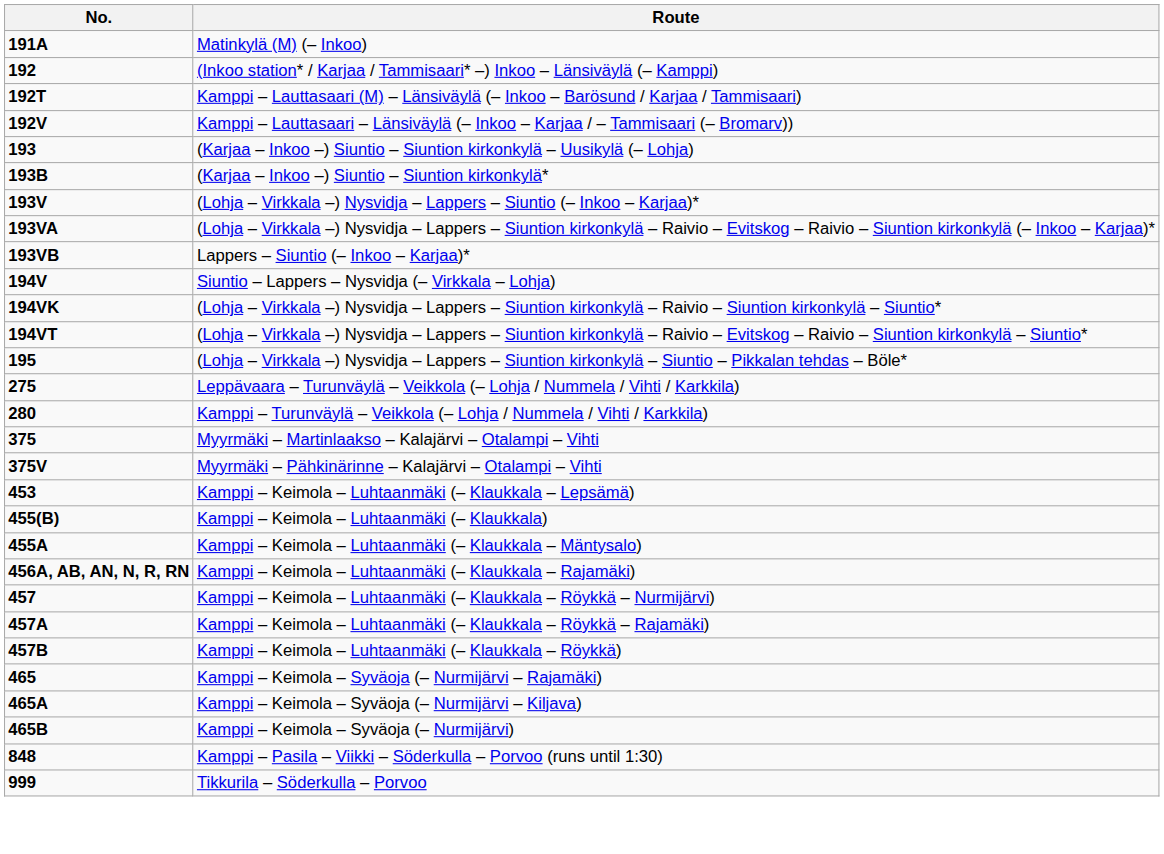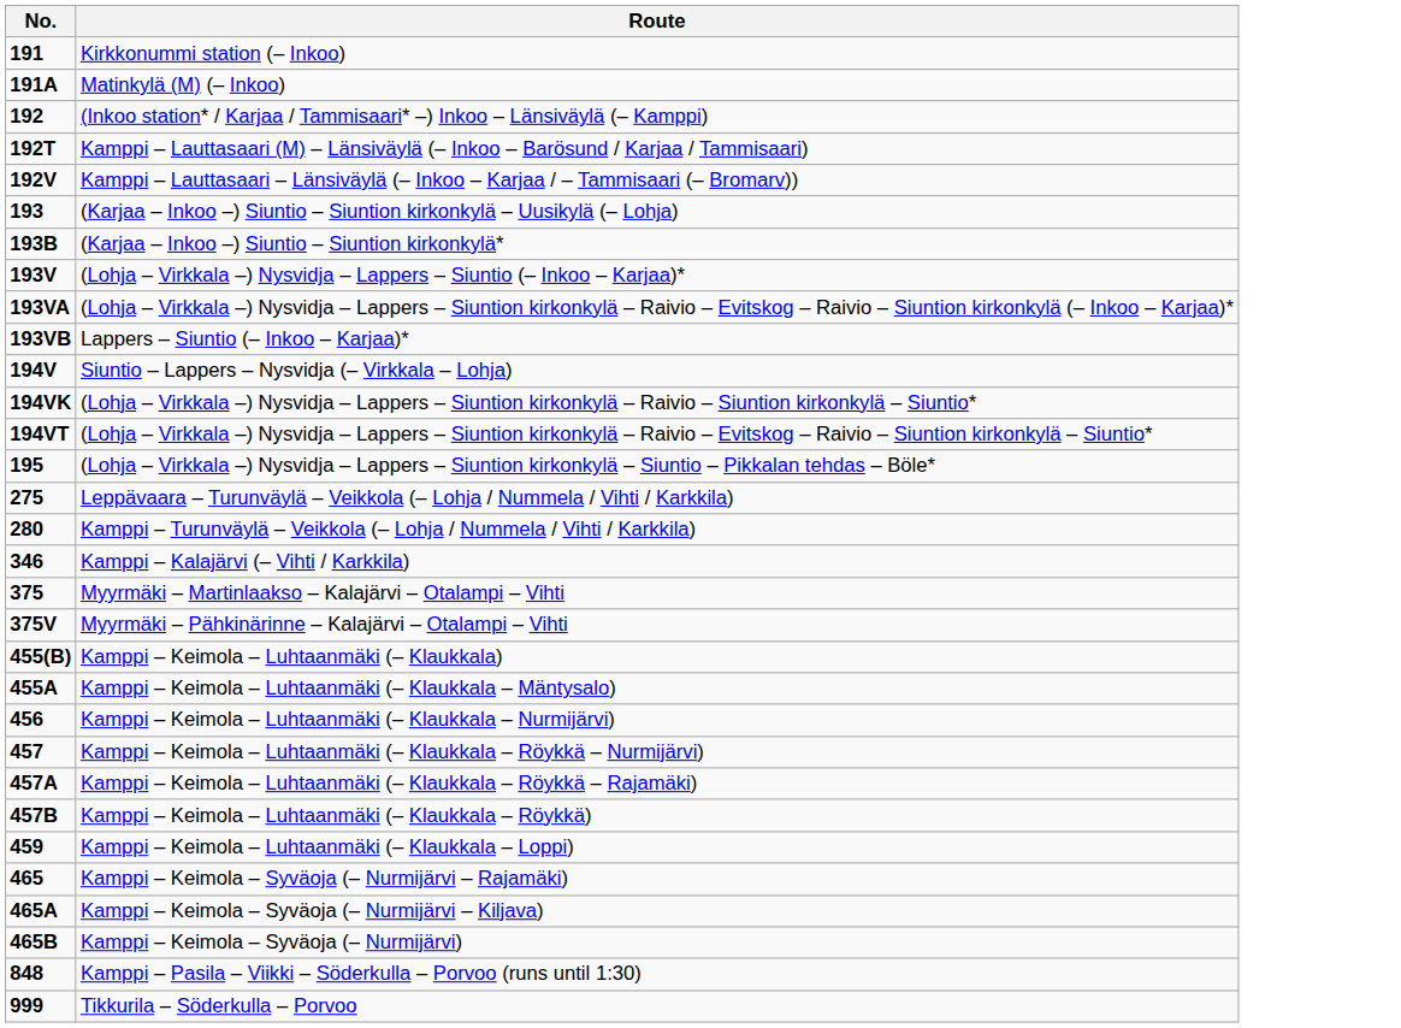 <table class="wikitable mw-collapsible mw-collapsed">
 <tr>
 <th>No.</th>
 <th>Route</th>
+</tr>
+<tr>
+<td><strong>191</strong></td>
+<td><a href='#'>Kirkkonummi station</a> (– <a href='#'>Inkoo</a>)</td>
 </tr>
 <tr>
 <td><strong>191A</strong></td>
 <td><a href='#'>Matinkylä (M)</a> (– <a href='#'>Inkoo</a>)</td>
 </tr>
 <tr>
 <td><strong>192</strong></td>
 <td><a href='#'>(Inkoo station</a>* / <a href='#'>Karjaa</a> / <a href='#'>Tammisaari</a>* –) <a href='#'>Inkoo</a> – <a href='#'>Länsiväylä</a> (– <a href='#'>Kamppi</a>)</td>
 </tr>
 <tr>
 <td><strong>192T</strong></td>
 <td><a href='#'>Kamppi</a> – <a href='#'>Lauttasaari (M)</a> – <a href='#'>Länsiväylä</a> (– <a href='#'>Inkoo</a> – <a href='#'>Barösund</a> / <a href='#'>Karjaa</a> / <a href='#'>Tammisaari</a>)</td>
 </tr>
 <tr>
 <td><strong>192V</strong></td>
 <td><a href='#'>Kamppi</a> – <a href='#'>Lauttasaari</a> – <a href='#'>Länsiväylä</a> (– <a href='#'>Inkoo</a> – <a href='#'>Karjaa</a> / – <a href='#'>Tammisaari</a> (– <a href='#'>Bromarv</a>))</td>
 </tr>
 <tr>
 <td><strong>193</strong></td>
 <td>(<a href='#'>Karjaa</a> – <a href='#'>Inkoo</a> –) <a href='#'>Siuntio</a> – <a href='#'>Siuntion kirkonkylä</a> – <a href='#'>Uusikylä</a> (– <a href='#'>Lohja</a>)</td>
 </tr>
 <tr>
 <td><strong>193B</strong></td>
 <td>(<a href='#'>Karjaa</a> – <a href='#'>Inkoo</a> –) <a href='#'>Siuntio</a> – <a href='#'>Siuntion kirkonkylä</a>*</td>
 </tr>
 <tr>
 <td><strong>193V</strong></td>
 <td>(<a href='#'>Lohja</a> – <a href='#'>Virkkala</a> –) <a href='#'>Nysvidja</a> – <a href='#'>Lappers</a> – <a href='#'>Siuntio</a> (– <a href='#'>Inkoo</a> – <a href='#'>Karjaa</a>)*</td>
 </tr>
 <tr>
 <td><strong>193VA</strong></td>
 <td>(<a href='#'>Lohja</a> – <a href='#'>Virkkala</a> –) Nysvidja – Lappers – <a href='#'>Siuntion kirkonkylä</a> – Raivio – <a href='#'>Evitskog</a> – Raivio – <a href='#'>Siuntion kirkonkylä</a> (– <a href='#'>Inkoo</a> – <a href='#'>Karjaa</a>)*</td>
 </tr>
 <tr>
 <td><strong>193VB</strong></td>
 <td>Lappers – <a href='#'>Siuntio</a> (– <a href='#'>Inkoo</a> – <a href='#'>Karjaa</a>)*</td>
 </tr>
 <tr>
 <td><strong>194V</strong></td>
 <td><a href='#'>Siuntio</a> – Lappers – Nysvidja (– <a href='#'>Virkkala</a> – <a href='#'>Lohja</a>)</td>
 </tr>
 <tr>
 <td><strong>194VK</strong></td>
 <td>(<a href='#'>Lohja</a> – <a href='#'>Virkkala</a> –) Nysvidja – Lappers – <a href='#'>Siuntion kirkonkylä</a> – Raivio – <a href='#'>Siuntion kirkonkylä</a> – <a href='#'>Siuntio</a>*</td>
 </tr>
 <tr>
 <td><strong>194VT</strong></td>
 <td>(<a href='#'>Lohja</a> – <a href='#'>Virkkala</a> –) Nysvidja – Lappers – <a href='#'>Siuntion kirkonkylä</a> – Raivio – <a href='#'>Evitskog</a> – Raivio – <a href='#'>Siuntion kirkonkylä</a> – <a href='#'>Siuntio</a>*</td>
 </tr>
 <tr>
 <td><strong>195</strong></td>
 <td>(<a href='#'>Lohja</a> – <a href='#'>Virkkala</a> –) Nysvidja – Lappers – <a href='#'>Siuntion kirkonkylä</a> – <a href='#'>Siuntio</a> – <a href='#'>Pikkalan tehdas</a> – Böle*</td>
 </tr>
 <tr>
 <td><strong>275</strong></td>
 <td><a href='#'>Leppävaara</a> – <a href='#'>Turunväylä</a> – <a href='#'>Veikkola</a> (– <a href='#'>Lohja</a> / <a href='#'>Nummela</a> / <a href='#'>Vihti</a> / <a href='#'>Karkkila</a>)</td>
 </tr>
 <tr>
 <td><strong>280</strong></td>
 <td><a href='#'>Kamppi</a> – <a href='#'>Turunväylä</a> – <a href='#'>Veikkola</a> (– <a href='#'>Lohja</a> / <a href='#'>Nummela</a> / <a href='#'>Vihti</a> / <a href='#'>Karkkila</a>)</td>
 </tr>
 <tr>
+<td><strong>346</strong></td>
+<td><a href='#'>Kamppi</a> – <a href='#'>Kalajärvi</a> (– <a href='#'>Vihti</a> / <a href='#'>Karkkila</a>)</td>
+</tr>
+<tr>
 <td><strong>375</strong></td>
 <td><a href='#'>Myyrmäki</a> – <a href='#'>Martinlaakso</a> – Kalajärvi – <a href='#'>Otalampi</a> – <a href='#'>Vihti</a></td>
 </tr>
 <tr>
 <td><strong>375V</strong></td>
 <td><a href='#'>Myyrmäki</a> – <a href='#'>Pähkinärinne</a> – Kalajärvi – <a href='#'>Otalampi</a> – <a href='#'>Vihti</a></td>
-</tr>
-<tr>
-<td><strong>453</strong></td>
-<td><a href='#'>Kamppi</a> – Keimola – <a href='#'>Luhtaanmäki</a> (– <a href='#'>Klaukkala</a> – <a href='#'>Lepsämä</a>)</td>
 </tr>
 <tr>
 <td><strong>455(B)</strong></td>
 <td><a href='#'>Kamppi</a> – Keimola – <a href='#'>Luhtaanmäki</a> (– <a href='#'>Klaukkala</a>)</td>
 </tr>
 <tr>
 <td><strong>455A</strong></td>
 <td><a href='#'>Kamppi</a> – Keimola – <a href='#'>Luhtaanmäki</a> (– <a href='#'>Klaukkala</a> – <a href='#'>Mäntysalo</a>)</td>
 </tr>
 <tr>
-<td><strong>456A, AB, AN, N, R, RN</strong></td>
-<td><a href='#'>Kamppi</a> – Keimola – <a href='#'>Luhtaanmäki</a> (– <a href='#'>Klaukkala</a> – <a href='#'>Rajamäki</a>)</td>
+<td><strong>456</strong></td>
+<td><a href='#'>Kamppi</a> – Keimola – <a href='#'>Luhtaanmäki</a> (– <a href='#'>Klaukkala</a> – <a href='#'>Nurmijärvi</a>)</td>
 </tr>
 <tr>
 <td><strong>457</strong></td>
 <td><a href='#'>Kamppi</a> – Keimola – <a href='#'>Luhtaanmäki</a> (– <a href='#'>Klaukkala</a> – <a href='#'>Röykkä</a> – <a href='#'>Nurmijärvi</a>)</td>
 </tr>
 <tr>
 <td><strong>457A</strong></td>
 <td><a href='#'>Kamppi</a> – Keimola – <a href='#'>Luhtaanmäki</a> (– <a href='#'>Klaukkala</a> – <a href='#'>Röykkä</a> – <a href='#'>Rajamäki</a>)</td>
 </tr>
 <tr>
 <td><strong>457B</strong></td>
 <td><a href='#'>Kamppi</a> – Keimola – <a href='#'>Luhtaanmäki</a> (– <a href='#'>Klaukkala</a> – <a href='#'>Röykkä</a>)</td>
+</tr>
+<tr>
+<td><strong>459</strong></td>
+<td><a href='#'>Kamppi</a> – Keimola – <a href='#'>Luhtaanmäki</a> (– <a href='#'>Klaukkala</a> – <a href='#'>Loppi</a>)</td>
 </tr>
 <tr>
 <td><strong>465</strong></td>
 <td><a href='#'>Kamppi</a> – Keimola – <a href='#'>Syväoja</a> (– <a href='#'>Nurmijärvi</a> – <a href='#'>Rajamäki</a>)</td>
 </tr>
 <tr>
 <td><strong>465A</strong></td>
 <td><a href='#'>Kamppi</a> – Keimola – Syväoja (– <a href='#'>Nurmijärvi</a> – <a href='#'>Kiljava</a>)</td>
 </tr>
 <tr>
 <td><strong>465B</strong></td>
 <td><a href='#'>Kamppi</a> – Keimola – Syväoja (– <a href='#'>Nurmijärvi</a>)</td>
 </tr>
 <tr>
 <td><strong>848</strong></td>
 <td><a href='#'>Kamppi</a> – <a href='#'>Pasila</a> – <a href='#'>Viikki</a> – <a href='#'>Söderkulla</a> – <a href='#'>Porvoo</a> (runs until 1:30)</td>
 </tr>
 <tr>
 <td><strong>999</strong></td>
 <td><a href='#'>Tikkurila</a> – <a href='#'>Söderkulla</a> – <a href='#'>Porvoo</a></td>
 </tr>
 </table>
